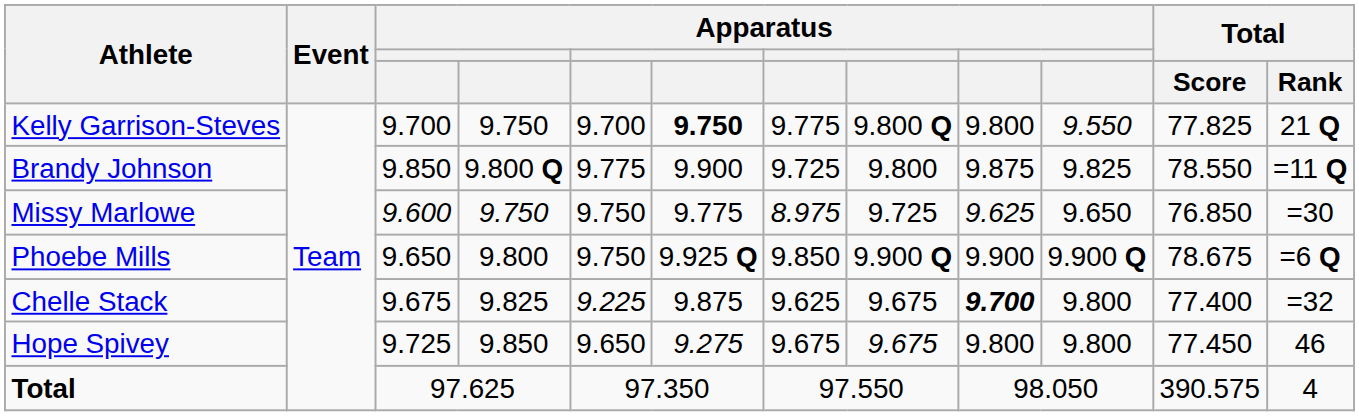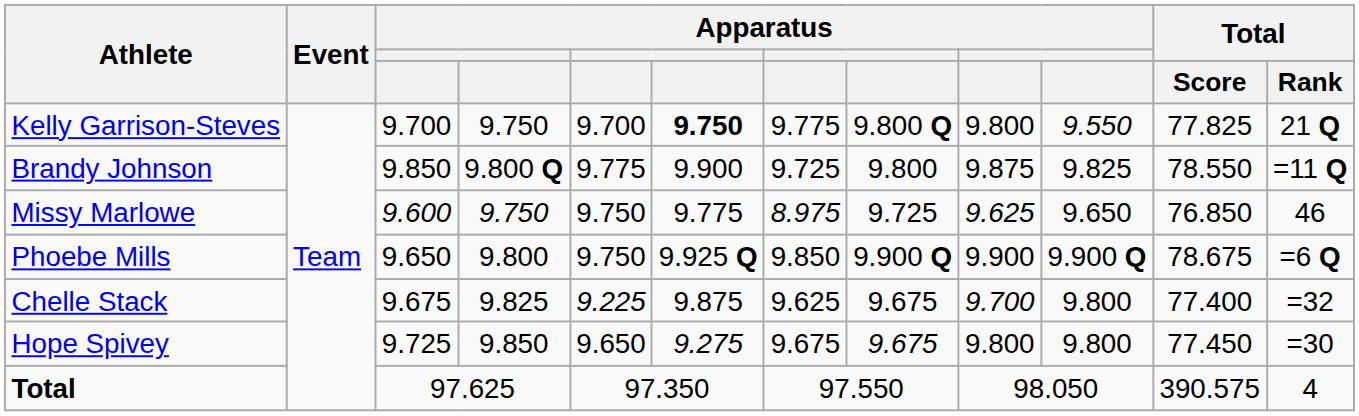 <table class=wikitable style=font-size:90%;text-align:center>
 <tr>
 <th rowspan=3>Athlete</th>
 <th rowspan=3>Event</th>
 <th colspan=8>Apparatus</th>
 <th colspan=2 rowspan=2>Total</th>
 </tr>
 <tr style=font-size:95%>
 <th colspan=2></th>
 <th colspan=2></th>
 <th colspan=2></th>
 <th colspan=2></th>
 </tr>
 <tr style=font-size:95%>
 <th></th>
 <th></th>
 <th></th>
 <th></th>
 <th></th>
 <th></th>
 <th></th>
 <th></th>
 <th>Score</th>
 <th>Rank</th>
 </tr>
 <tr>
 <td align=left><a href='#'>Kelly Garrison-Steves</a></td>
 <td align=left rowspan=7><a href='#'>Team</a></td>
 <td>9.700</td>
 <td>9.750</td>
 <td>9.700</td>
 <td><strong>9.750</strong></td>
 <td>9.775</td>
 <td>9.800 <strong>Q</strong></td>
 <td>9.800</td>
 <td><em>9.550</em></td>
 <td>77.825</td>
 <td>21 <strong>Q</strong></td>
 </tr>
 <tr>
 <td align=left><a href='#'>Brandy Johnson</a></td>
 <td>9.850</td>
 <td>9.800 <strong>Q</strong></td>
 <td>9.775</td>
 <td>9.900</td>
 <td>9.725</td>
 <td>9.800</td>
 <td>9.875</td>
 <td>9.825</td>
 <td>78.550</td>
 <td>=11 <strong>Q</strong></td>
 </tr>
 <tr>
 <td align=left><a href='#'>Missy Marlowe</a></td>
 <td><em>9.600</em></td>
 <td><em>9.750</em></td>
 <td>9.750</td>
 <td>9.775</td>
 <td><em>8.975</em></td>
 <td>9.725</td>
 <td><em>9.625</em></td>
 <td>9.650</td>
 <td>76.850</td>
-<td>=30</td>
+<td>46</td>
 </tr>
 <tr>
 <td align=left><a href='#'>Phoebe Mills</a></td>
 <td>9.650</td>
 <td>9.800</td>
 <td>9.750</td>
 <td>9.925 <strong>Q</strong></td>
 <td>9.850</td>
 <td>9.900 <strong>Q</strong></td>
 <td>9.900</td>
 <td>9.900 <strong>Q</strong></td>
 <td>78.675</td>
 <td>=6 <strong>Q</strong></td>
 </tr>
 <tr>
 <td align=left><a href='#'>Chelle Stack</a></td>
 <td>9.675</td>
 <td>9.825</td>
 <td><em>9.225</em></td>
 <td>9.875</td>
 <td>9.625</td>
 <td>9.675</td>
-<td><strong><em>9.700</em></strong></td>
+<td><em>9.700</em></td>
 <td>9.800</td>
 <td>77.400</td>
 <td>=32</td>
 </tr>
 <tr>
 <td align=left><a href='#'>Hope Spivey</a></td>
 <td>9.725</td>
 <td>9.850</td>
 <td>9.650</td>
 <td><em>9.275</em></td>
 <td>9.675</td>
 <td><em>9.675</em></td>
 <td>9.800</td>
 <td>9.800</td>
 <td>77.450</td>
-<td>46</td>
+<td>=30</td>
 </tr>
 <tr>
 <td align=left><strong>Total</strong></td>
 <td colspan=2>97.625</td>
 <td colspan=2>97.350</td>
 <td colspan=2>97.550</td>
 <td colspan=2>98.050</td>
 <td>390.575</td>
 <td>4</td>
 </tr>
 </table>
